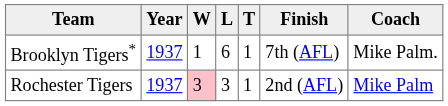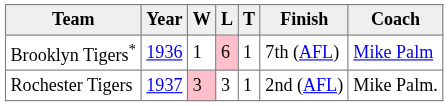 <table class="toccolours" border="1" cellpadding="4" cellspacing="2" style="margin:1em auto; border-collapse: collapse;">
 <tr bgcolor="#efefef">
 <th>Team</th>
 <th>Year</th>
 <th>W</th>
 <th>L</th>
 <th>T</th>
 <th>Finish</th>
 <th>Coach</th>
 </tr>
 <tr>
 <td>Brooklyn Tigers<sup>*</sup></td>
-<td><a href='#'>1937</a></td>
+<td><a href='#'>1936</a></td>
 <td>1</td>
-<td>6</td>
+<td style="background: pink;">6</td>
 <td>1</td>
 <td>7th (<a href='#'>AFL</a>)</td>
-<td>Mike Palm.</td>
+<td><a href='#'>Mike Palm</a></td>
 </tr>
 <tr>
 <td>Rochester Tigers</td>
 <td><a href='#'>1937</a></td>
 <td style="background: pink;">3</td>
 <td>3</td>
 <td>1</td>
 <td>2nd (<a href='#'>AFL</a>)</td>
-<td><a href='#'>Mike Palm</a></td>
+<td>Mike Palm.</td>
 </tr>
 </table>
